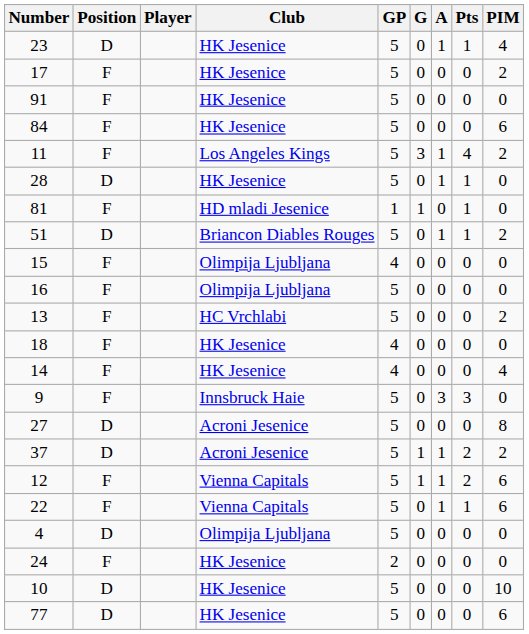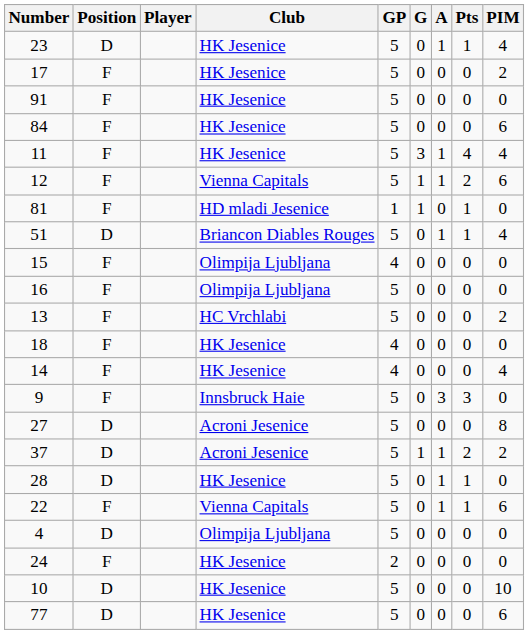 <table class="wikitable sortable" style="text-align: center;">
 <tr>
 <th>Number</th>
 <th>Position</th>
 <th>Player</th>
 <th>Club</th>
 <th>GP</th>
 <th>G</th>
 <th>A</th>
 <th>Pts</th>
 <th>PIM</th>
 </tr>
 <tr>
 <td>23</td>
 <td>D</td>
 <td align="left"></td>
 <td align="left"><a href='#'>HK Jesenice</a></td>
 <td>5</td>
 <td>0</td>
 <td>1</td>
 <td>1</td>
 <td>4</td>
 </tr>
 <tr>
 <td>17</td>
 <td>F</td>
 <td align="left"></td>
 <td align="left"><a href='#'>HK Jesenice</a></td>
 <td>5</td>
 <td>0</td>
 <td>0</td>
 <td>0</td>
 <td>2</td>
 </tr>
 <tr>
 <td>91</td>
 <td>F</td>
 <td align="left"></td>
 <td align="left"><a href='#'>HK Jesenice</a></td>
 <td>5</td>
 <td>0</td>
 <td>0</td>
 <td>0</td>
 <td>0</td>
 </tr>
 <tr>
 <td>84</td>
 <td>F</td>
 <td align="left"></td>
 <td align="left"><a href='#'>HK Jesenice</a></td>
 <td>5</td>
 <td>0</td>
 <td>0</td>
 <td>0</td>
 <td>6</td>
 </tr>
 <tr>
 <td>11</td>
 <td>F</td>
 <td align="left"></td>
-<td align="left"><a href='#'>Los Angeles Kings</a></td>
+<td align="left"><a href='#'>HK Jesenice</a></td>
 <td>5</td>
 <td>3</td>
 <td>1</td>
 <td>4</td>
-<td>2</td>
+<td>4</td>
 </tr>
 <tr>
-<td>28</td>
-<td>D</td>
+<td>12</td>
+<td>F</td>
 <td align="left"></td>
-<td align="left"><a href='#'>HK Jesenice</a></td>
+<td align="left"><a href='#'>Vienna Capitals</a></td>
 <td>5</td>
-<td>0</td>
 <td>1</td>
 <td>1</td>
-<td>0</td>
+<td>2</td>
+<td>6</td>
 </tr>
 <tr>
 <td>81</td>
 <td>F</td>
 <td align="left"></td>
 <td align="left"><a href='#'>HD mladi Jesenice</a></td>
 <td>1</td>
 <td>1</td>
 <td>0</td>
 <td>1</td>
 <td>0</td>
 </tr>
 <tr>
 <td>51</td>
 <td>D</td>
 <td align="left"></td>
 <td align="left"><a href='#'>Briancon Diables Rouges</a></td>
 <td>5</td>
 <td>0</td>
 <td>1</td>
 <td>1</td>
-<td>2</td>
+<td>4</td>
 </tr>
 <tr>
 <td>15</td>
 <td>F</td>
 <td align="left"></td>
 <td align="left"><a href='#'>Olimpija Ljubljana</a></td>
 <td>4</td>
 <td>0</td>
 <td>0</td>
 <td>0</td>
 <td>0</td>
 </tr>
 <tr>
 <td>16</td>
 <td>F</td>
 <td align="left"></td>
 <td align="left"><a href='#'>Olimpija Ljubljana</a></td>
 <td>5</td>
 <td>0</td>
 <td>0</td>
 <td>0</td>
 <td>0</td>
 </tr>
 <tr>
 <td>13</td>
 <td>F</td>
 <td align="left"></td>
 <td align="left"><a href='#'>HC Vrchlabi</a></td>
 <td>5</td>
 <td>0</td>
 <td>0</td>
 <td>0</td>
 <td>2</td>
 </tr>
 <tr>
 <td>18</td>
 <td>F</td>
 <td align="left"></td>
 <td align="left"><a href='#'>HK Jesenice</a></td>
 <td>4</td>
 <td>0</td>
 <td>0</td>
 <td>0</td>
 <td>0</td>
 </tr>
 <tr>
 <td>14</td>
 <td>F</td>
 <td align="left"></td>
 <td align="left"><a href='#'>HK Jesenice</a></td>
 <td>4</td>
 <td>0</td>
 <td>0</td>
 <td>0</td>
 <td>4</td>
 </tr>
 <tr>
 <td>9</td>
 <td>F</td>
 <td align="left"></td>
 <td align="left"><a href='#'>Innsbruck Haie</a></td>
 <td>5</td>
 <td>0</td>
 <td>3</td>
 <td>3</td>
 <td>0</td>
 </tr>
 <tr>
 <td>27</td>
 <td>D</td>
 <td align="left"></td>
 <td align="left"><a href='#'>Acroni Jesenice</a></td>
 <td>5</td>
 <td>0</td>
 <td>0</td>
 <td>0</td>
 <td>8</td>
 </tr>
 <tr>
 <td>37</td>
 <td>D</td>
 <td align="left"></td>
 <td align="left"><a href='#'>Acroni Jesenice</a></td>
 <td>5</td>
 <td>1</td>
 <td>1</td>
 <td>2</td>
 <td>2</td>
 </tr>
 <tr>
-<td>12</td>
-<td>F</td>
+<td>28</td>
+<td>D</td>
 <td align="left"></td>
-<td align="left"><a href='#'>Vienna Capitals</a></td>
+<td align="left"><a href='#'>HK Jesenice</a></td>
 <td>5</td>
+<td>0</td>
 <td>1</td>
 <td>1</td>
-<td>2</td>
-<td>6</td>
+<td>0</td>
 </tr>
 <tr>
 <td>22</td>
 <td>F</td>
 <td align="left"></td>
 <td align="left"><a href='#'>Vienna Capitals</a></td>
 <td>5</td>
 <td>0</td>
 <td>1</td>
 <td>1</td>
 <td>6</td>
 </tr>
 <tr>
 <td>4</td>
 <td>D</td>
 <td align="left"></td>
 <td align="left"><a href='#'>Olimpija Ljubljana</a></td>
 <td>5</td>
 <td>0</td>
 <td>0</td>
 <td>0</td>
 <td>0</td>
 </tr>
 <tr>
 <td>24</td>
 <td>F</td>
 <td align="left"></td>
 <td align="left"><a href='#'>HK Jesenice</a></td>
 <td>2</td>
 <td>0</td>
 <td>0</td>
 <td>0</td>
 <td>0</td>
 </tr>
 <tr>
 <td>10</td>
 <td>D</td>
 <td align="left"></td>
 <td align="left"><a href='#'>HK Jesenice</a></td>
 <td>5</td>
 <td>0</td>
 <td>0</td>
 <td>0</td>
 <td>10</td>
 </tr>
 <tr>
 <td>77</td>
 <td>D</td>
 <td align="left"></td>
 <td align="left"><a href='#'>HK Jesenice</a></td>
 <td>5</td>
 <td>0</td>
 <td>0</td>
 <td>0</td>
 <td>6</td>
 </tr>
 </table>
